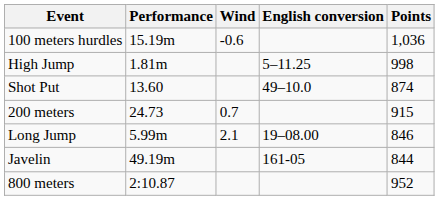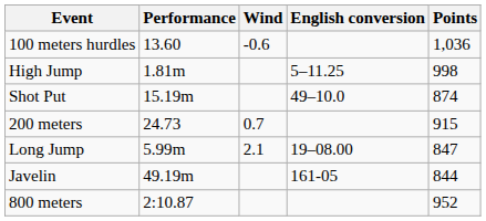 <table class="wikitable">
 <tr>
 <th>Event</th>
 <th>Performance</th>
 <th>Wind</th>
 <th>English conversion</th>
 <th>Points</th>
 </tr>
 <tr>
 <td>100 meters hurdles</td>
-<td>15.19m</td>
+<td>13.60</td>
 <td>-0.6</td>
 <td></td>
 <td>1,036</td>
 </tr>
 <tr>
 <td>High Jump</td>
 <td>1.81m</td>
 <td></td>
 <td>5–11.25</td>
 <td>998</td>
 </tr>
 <tr>
 <td>Shot Put</td>
-<td>13.60</td>
+<td>15.19m</td>
 <td></td>
 <td>49–10.0</td>
 <td>874</td>
 </tr>
 <tr>
 <td>200 meters</td>
 <td>24.73</td>
 <td>0.7</td>
 <td></td>
 <td>915</td>
 </tr>
 <tr>
 <td>Long Jump</td>
 <td>5.99m</td>
 <td>2.1</td>
 <td>19–08.00</td>
-<td>846</td>
+<td>847</td>
 </tr>
 <tr>
 <td>Javelin</td>
 <td>49.19m</td>
 <td></td>
 <td>161-05</td>
 <td>844</td>
 </tr>
 <tr>
 <td>800 meters</td>
 <td>2:10.87</td>
 <td></td>
 <td></td>
 <td>952</td>
 </tr>
 </table>
